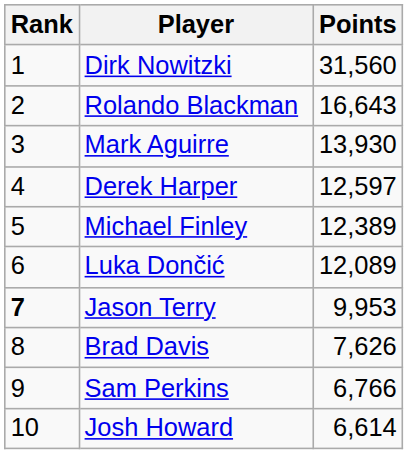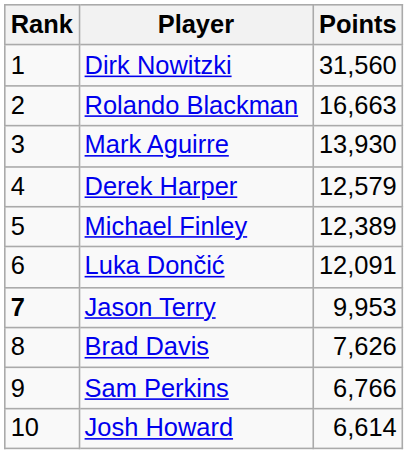 <table class="wikitable">
 <tr>
 <th scope="col">Rank</th>
 <th scope="col" width="140px">Player</th>
 <th scope="col">Points</th>
 </tr>
 <tr>
 <td>1</td>
 <td><a href='#'>Dirk Nowitzki</a></td>
 <td align="right">31,560</td>
 </tr>
 <tr>
 <td>2</td>
 <td><a href='#'>Rolando Blackman</a></td>
-<td align="right">16,643</td>
+<td align="right">16,663</td>
 </tr>
 <tr>
 <td>3</td>
 <td><a href='#'>Mark Aguirre</a></td>
 <td align="right">13,930</td>
 </tr>
 <tr>
 <td>4</td>
 <td><a href='#'>Derek Harper</a></td>
-<td align="right">12,597</td>
+<td align="right">12,579</td>
 </tr>
 <tr>
 <td>5</td>
 <td><a href='#'>Michael Finley</a></td>
 <td align="right">12,389</td>
 </tr>
 <tr>
 <td>6</td>
 <td><a href='#'>Luka Dončić</a></td>
-<td align="right">12,089</td>
+<td align="right">12,091</td>
 </tr>
 <tr>
 <td><strong>7</strong></td>
 <td><a href='#'>Jason Terry</a></td>
 <td align="right">9,953</td>
 </tr>
 <tr>
 <td>8</td>
 <td><a href='#'>Brad Davis</a></td>
 <td align="right">7,626</td>
 </tr>
 <tr>
 <td>9</td>
 <td><a href='#'>Sam Perkins</a></td>
 <td align="right">6,766</td>
 </tr>
 <tr>
 <td>10</td>
 <td><a href='#'>Josh Howard</a></td>
 <td align="right">6,614</td>
 </tr>
 </table>
